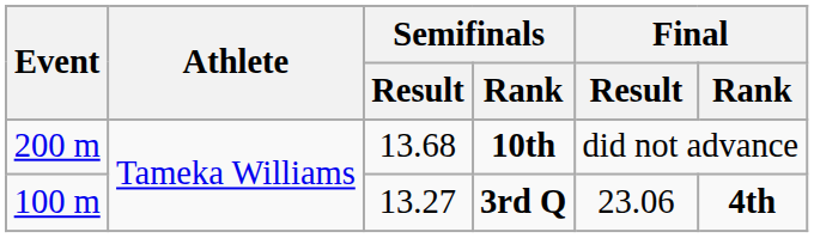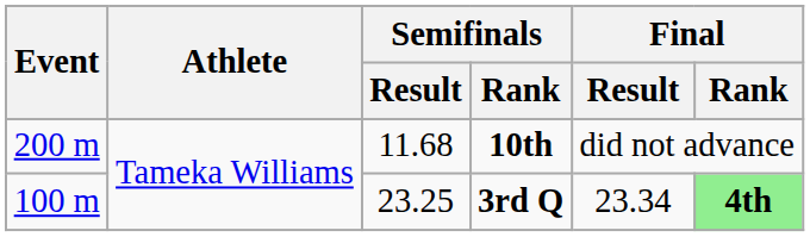 <table class=wikitable style="font-size:90%">
 <tr>
 <th rowspan="2">Event</th>
 <th rowspan="2">Athlete</th>
 <th colspan="2">Semifinals</th>
 <th colspan="2">Final</th>
 </tr>
 <tr>
 <th>Result</th>
 <th>Rank</th>
 <th>Result</th>
 <th>Rank</th>
 </tr>
 <tr>
 <td><a href='#'>200 m</a></td>
 <td rowspan="2"><a href='#'>Tameka Williams</a></td>
-<td align=center>13.68</td>
+<td align=center>11.68</td>
 <td align=center><strong>10th</strong></td>
 <td align=center colspan="7">did not advance</td>
 </tr>
 <tr>
 <td><a href='#'>100 m</a></td>
-<td align=center>13.27</td>
+<td align=center>23.25</td>
 <td align=center><strong>3rd Q</strong></td>
-<td align=center>23.06</td>
-<td align=center><strong>4th</strong></td>
+<td align=center>23.34</td>
+<td align=center style="background: lightgreen;"><strong>4th</strong></td>
 </tr>
 </table>
